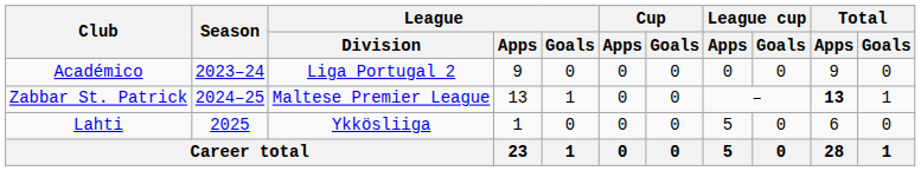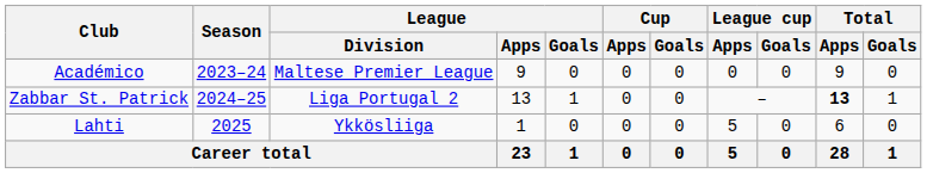 <table class="wikitable" style="text-align:center">
 <tr>
 <th rowspan="2">Club</th>
 <th rowspan="2">Season</th>
 <th colspan="3">League</th>
 <th colspan="2">Cup</th>
 <th colspan="2">League cup</th>
 <th colspan="2">Total</th>
 </tr>
 <tr>
 <th>Division</th>
 <th>Apps</th>
 <th>Goals</th>
 <th>Apps</th>
 <th>Goals</th>
 <th>Apps</th>
 <th>Goals</th>
 <th>Apps</th>
 <th>Goals</th>
 </tr>
 <tr>
 <td><a href='#'>Académico</a></td>
 <td><a href='#'>2023–24</a></td>
-<td><a href='#'>Liga Portugal 2</a></td>
+<td><a href='#'>Maltese Premier League</a></td>
 <td>9</td>
 <td>0</td>
 <td>0</td>
 <td>0</td>
 <td>0</td>
 <td>0</td>
 <td>9</td>
 <td>0</td>
 </tr>
 <tr>
 <td><a href='#'>Zabbar St. Patrick</a></td>
 <td><a href='#'>2024–25</a></td>
-<td><a href='#'>Maltese Premier League</a></td>
+<td><a href='#'>Liga Portugal 2</a></td>
 <td>13</td>
 <td>1</td>
 <td>0</td>
 <td>0</td>
 <td colspan=2>–</td>
 <td><strong>13</strong></td>
 <td>1</td>
 </tr>
 <tr>
 <td><a href='#'>Lahti</a></td>
 <td><a href='#'>2025</a></td>
 <td><a href='#'>Ykkösliiga</a></td>
 <td>1</td>
 <td>0</td>
 <td>0</td>
 <td>0</td>
 <td>5</td>
 <td>0</td>
 <td>6</td>
 <td>0</td>
 </tr>
 <tr>
 <th colspan="3">Career total</th>
 <th>23</th>
 <th>1</th>
 <th>0</th>
 <th>0</th>
 <th>5</th>
 <th>0</th>
 <th>28</th>
 <th>1</th>
 </tr>
 </table>
